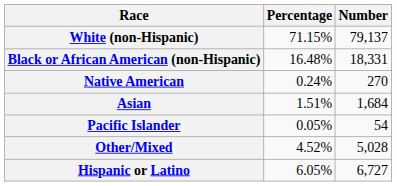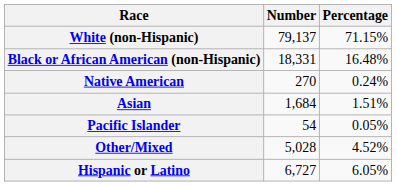 <table class="wikitable" style="text-align:right">
 <tr>
 <th scope="col">Race</th>
+<th scope="col">Number</th>
 <th scope="col">Percentage</th>
-<th scope="col">Number</th>
 </tr>
 <tr>
 <th scope="row"><a href='#'>White</a> (non-Hispanic)</th>
+<td>79,137</td>
 <td>71.15%</td>
-<td>79,137</td>
 </tr>
 <tr>
 <th scope="row"><a href='#'>Black or African American</a> (non-Hispanic)</th>
+<td>18,331</td>
 <td>16.48%</td>
-<td>18,331</td>
 </tr>
 <tr>
 <th scope="row"><a href='#'>Native American</a></th>
+<td>270</td>
 <td>0.24%</td>
-<td>270</td>
 </tr>
 <tr>
 <th scope="row"><a href='#'>Asian</a></th>
+<td>1,684</td>
 <td>1.51%</td>
-<td>1,684</td>
 </tr>
 <tr>
 <th scope="row"><a href='#'>Pacific Islander</a></th>
+<td>54</td>
 <td>0.05%</td>
-<td>54</td>
 </tr>
 <tr>
 <th scope="row"><a href='#'>Other/Mixed</a></th>
+<td>5,028</td>
 <td>4.52%</td>
-<td>5,028</td>
 </tr>
 <tr>
 <th scope="row"><a href='#'>Hispanic</a> or <a href='#'>Latino</a></th>
+<td>6,727</td>
 <td>6.05%</td>
-<td>6,727</td>
 </tr>
 </table>
